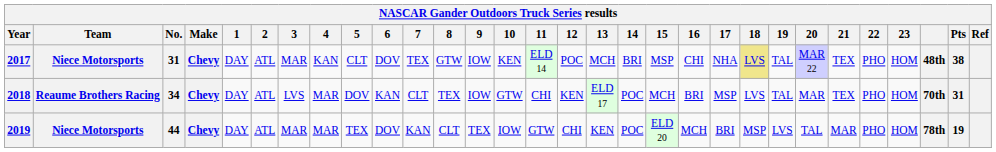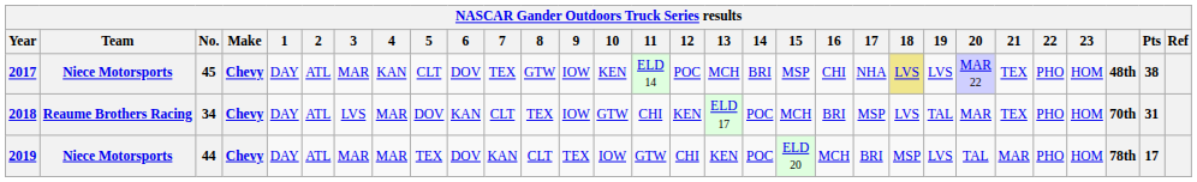 <table class="wikitable" style="text-align:center; font-size:75%">
 <tr>
 <th colspan=45><a href='#'>NASCAR Gander Outdoors Truck Series</a> results</th>
 </tr>
 <tr>
 <th>Year</th>
 <th>Team</th>
 <th>No.</th>
 <th>Make</th>
 <th>1</th>
 <th>2</th>
 <th>3</th>
 <th>4</th>
 <th>5</th>
 <th>6</th>
 <th>7</th>
 <th>8</th>
 <th>9</th>
 <th>10</th>
 <th>11</th>
 <th>12</th>
 <th>13</th>
 <th>14</th>
 <th>15</th>
 <th>16</th>
 <th>17</th>
 <th>18</th>
 <th>19</th>
 <th>20</th>
 <th>21</th>
 <th>22</th>
 <th>23</th>
 <th></th>
 <th>Pts</th>
 <th>Ref</th>
 </tr>
 <tr>
 <th><a href='#'>2017</a></th>
 <th><a href='#'>Niece Motorsports</a></th>
-<th>31</th>
+<th>45</th>
 <th><a href='#'>Chevy</a></th>
 <td><a href='#'>DAY</a></td>
 <td><a href='#'>ATL</a></td>
 <td><a href='#'>MAR</a></td>
 <td><a href='#'>KAN</a></td>
 <td><a href='#'>CLT</a></td>
 <td><a href='#'>DOV</a></td>
 <td><a href='#'>TEX</a></td>
 <td><a href='#'>GTW</a></td>
 <td><a href='#'>IOW</a></td>
 <td><a href='#'>KEN</a></td>
 <td style="background:#DFFFDF;"><a href='#'>ELD</a><br><small>14</small></td>
 <td><a href='#'>POC</a></td>
 <td><a href='#'>MCH</a></td>
 <td><a href='#'>BRI</a></td>
 <td><a href='#'>MSP</a></td>
 <td><a href='#'>CHI</a></td>
 <td><a href='#'>NHA</a></td>
 <td style="background: khaki;"><a href='#'>LVS</a></td>
-<td><a href='#'>TAL</a></td>
+<td><a href='#'>LVS</a></td>
 <td style="background:#CFCFFF;"><a href='#'>MAR</a><br><small>22</small></td>
 <td><a href='#'>TEX</a></td>
 <td><a href='#'>PHO</a></td>
 <td><a href='#'>HOM</a></td>
 <th>48th</th>
 <th>38</th>
 <th></th>
 </tr>
 <tr>
 <th><a href='#'>2018</a></th>
 <th><a href='#'>Reaume Brothers Racing</a></th>
 <th>34</th>
 <th><a href='#'>Chevy</a></th>
 <td><a href='#'>DAY</a></td>
 <td><a href='#'>ATL</a></td>
 <td><a href='#'>LVS</a></td>
 <td><a href='#'>MAR</a></td>
 <td><a href='#'>DOV</a></td>
 <td><a href='#'>KAN</a></td>
 <td><a href='#'>CLT</a></td>
 <td><a href='#'>TEX</a></td>
 <td><a href='#'>IOW</a></td>
 <td><a href='#'>GTW</a></td>
 <td><a href='#'>CHI</a></td>
 <td><a href='#'>KEN</a></td>
 <td style="background:#DFFFDF;"><a href='#'>ELD</a><br><small>17</small></td>
 <td><a href='#'>POC</a></td>
 <td><a href='#'>MCH</a></td>
 <td><a href='#'>BRI</a></td>
 <td><a href='#'>MSP</a></td>
 <td><a href='#'>LVS</a></td>
 <td><a href='#'>TAL</a></td>
 <td><a href='#'>MAR</a></td>
 <td><a href='#'>TEX</a></td>
 <td><a href='#'>PHO</a></td>
 <td><a href='#'>HOM</a></td>
 <th>70th</th>
 <th>31</th>
 <th></th>
 </tr>
 <tr>
 <th><a href='#'>2019</a></th>
 <th><a href='#'>Niece Motorsports</a></th>
 <th>44</th>
 <th><a href='#'>Chevy</a></th>
 <td><a href='#'>DAY</a></td>
 <td><a href='#'>ATL</a></td>
 <td><a href='#'>MAR</a></td>
 <td><a href='#'>MAR</a></td>
 <td><a href='#'>TEX</a></td>
 <td><a href='#'>DOV</a></td>
 <td><a href='#'>KAN</a></td>
 <td><a href='#'>CLT</a></td>
 <td><a href='#'>TEX</a></td>
 <td><a href='#'>IOW</a></td>
 <td><a href='#'>GTW</a></td>
 <td><a href='#'>CHI</a></td>
 <td><a href='#'>KEN</a></td>
 <td><a href='#'>POC</a></td>
 <td style="background:#DFFFDF;"><a href='#'>ELD</a><br><small>20</small></td>
 <td><a href='#'>MCH</a></td>
 <td><a href='#'>BRI</a></td>
 <td><a href='#'>MSP</a></td>
 <td><a href='#'>LVS</a></td>
 <td><a href='#'>TAL</a></td>
 <td><a href='#'>MAR</a></td>
 <td><a href='#'>PHO</a></td>
 <td><a href='#'>HOM</a></td>
 <th>78th</th>
-<th>19</th>
+<th>17</th>
 <th></th>
 </tr>
 </table>
